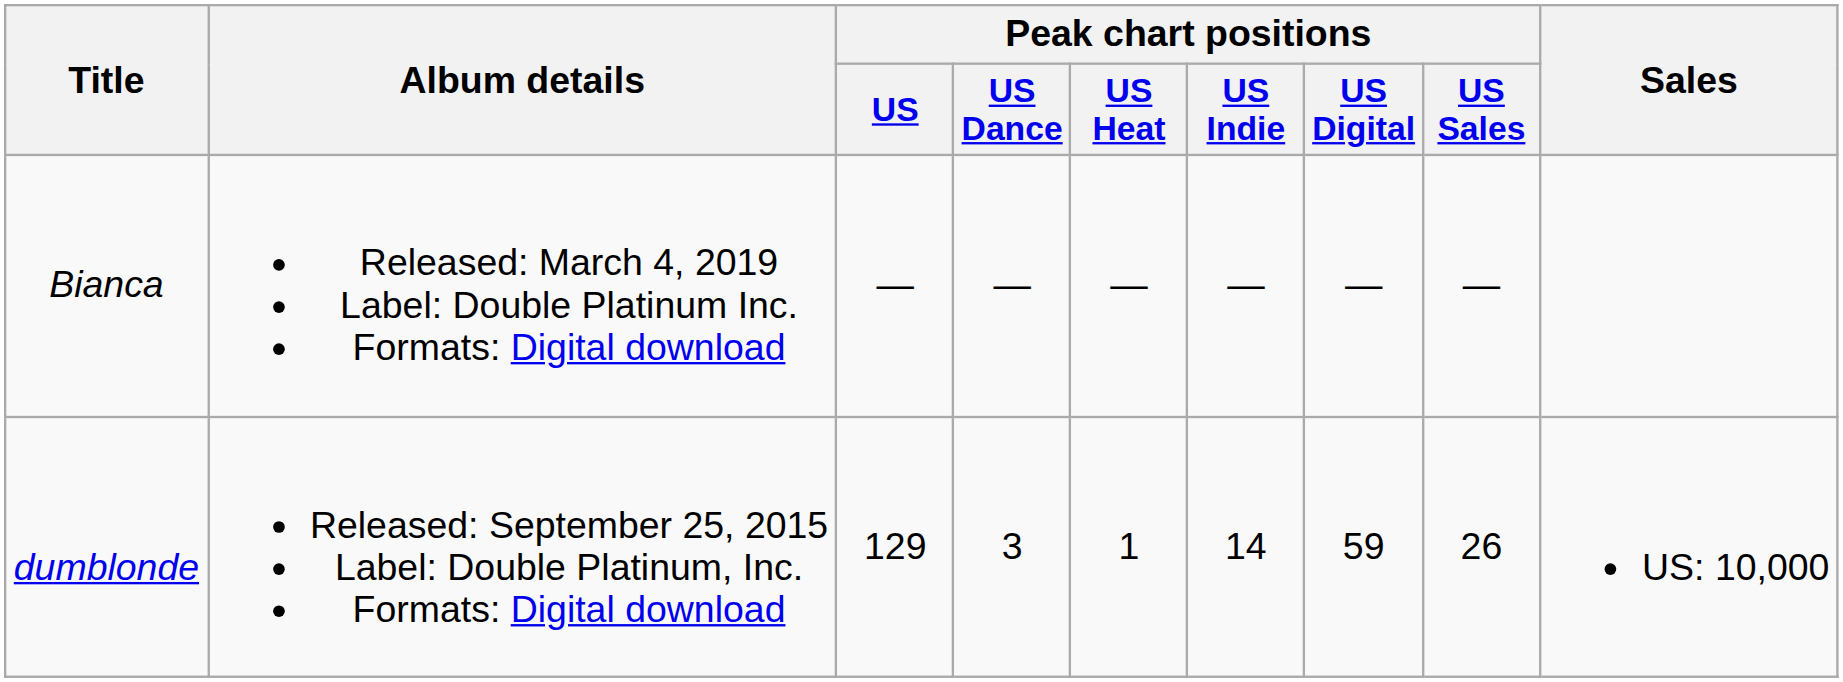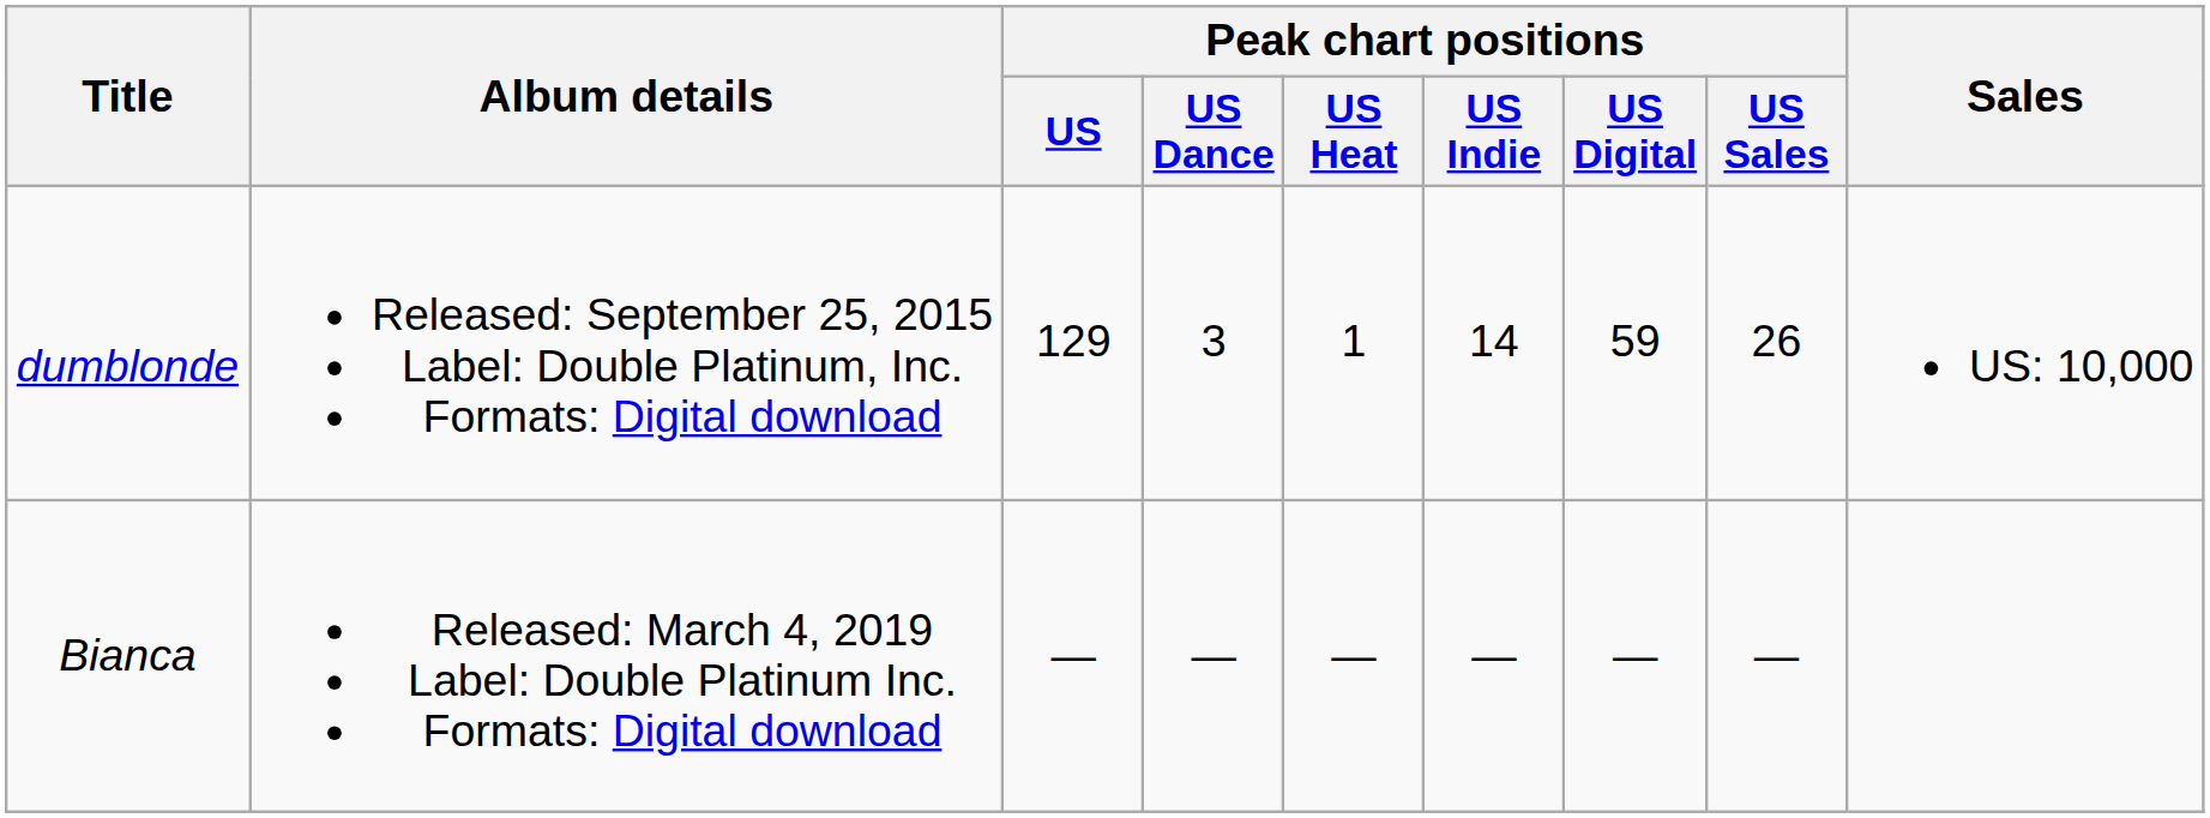 <table class="wikitable plainrowheaders" style="text-align:center;">
 <tr>
 <th scope="col" rowspan="2">Title</th>
 <th scope="col" rowspan="2">Album details</th>
 <th scope="col" colspan="6">Peak chart positions</th>
 <th scope="col" rowspan="2">Sales</th>
 </tr>
 <tr>
 <th scope="col" style="width:3em;font-size:90%;"><a href='#'>US</a><br></th>
 <th scope="col" style="width:3em;font-size:90%;"><a href='#'>US<br>Dance</a><br></th>
 <th scope="col" style="width:3em;font-size:90%;"><a href='#'>US<br>Heat</a><br></th>
 <th scope="col" style="width:3em;font-size:90%;"><a href='#'>US<br>Indie</a><br></th>
 <th scope="col" style="width:3em;font-size:90%;"><a href='#'>US<br>Digital</a><br></th>
 <th scope="col" style="width:3em;font-size:90%;"><a href='#'>US<br>Sales</a><br></th>
 </tr>
 <tr>
+<td scope="row"><br><em><a href='#'>dumblonde</a></em></td>
+<td><br><ul><li>Released: September 25, 2015</li><li>Label: Double Platinum, Inc.</li><li>Formats: <a href='#'>Digital download</a></li></ul></td>
+<td>129</td>
+<td>3</td>
+<td>1</td>
+<td>14</td>
+<td>59</td>
+<td>26</td>
+<td><br><ul><li>US: 10,000</li></ul></td>
+</tr>
+<tr>
 <td><em>Bianca</em></td>
 <td><br><ul><li>Released: March 4, 2019</li><li>Label: Double Platinum Inc.</li><li>Formats: <a href='#'>Digital download</a></li></ul></td>
 <td>—</td>
 <td>—</td>
 <td>—</td>
 <td>—</td>
 <td>—</td>
 <td>—</td>
 <td></td>
 </tr>
-<tr>
-<td scope="row"><br><em><a href='#'>dumblonde</a></em></td>
-<td><br><ul><li>Released: September 25, 2015</li><li>Label: Double Platinum, Inc.</li><li>Formats: <a href='#'>Digital download</a></li></ul></td>
-<td>129</td>
-<td>3</td>
-<td>1</td>
-<td>14</td>
-<td>59</td>
-<td>26</td>
-<td><br><ul><li>US: 10,000</li></ul></td>
-</tr>
 </table>
